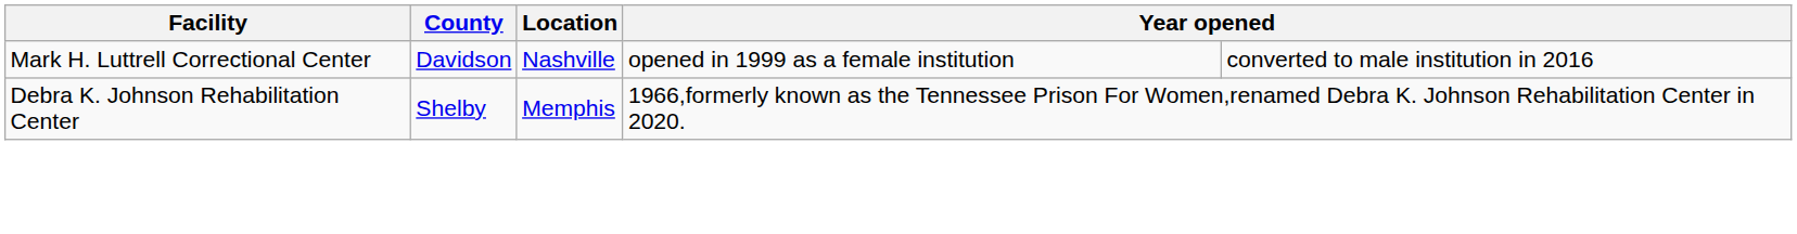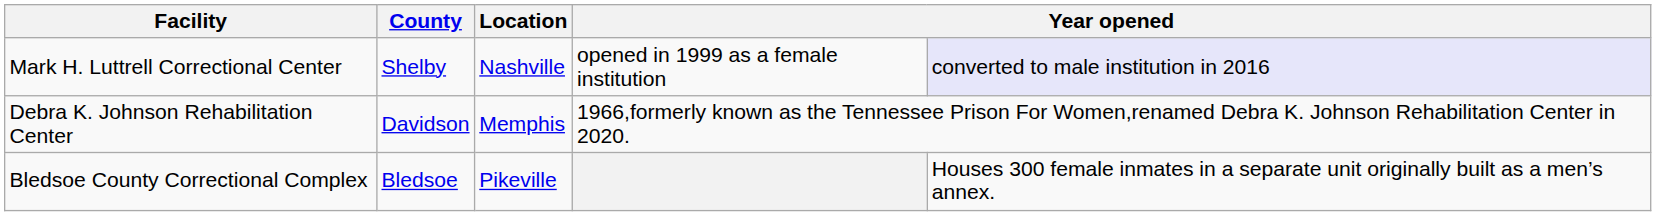 <table class="wikitable sortable">
 <tr>
 <th>Facility</th>
 <th><a href='#'>County</a></th>
 <th>Location</th>
 <th colspan="2">Year opened</th>
 </tr>
 <tr>
 <td>Mark H. Luttrell Correctional Center</td>
-<td><a href='#'>Davidson</a></td>
+<td><a href='#'>Shelby</a></td>
 <td><a href='#'>Nashville</a></td>
 <td>opened in 1999 as a female institution</td>
-<td>converted to male institution in 2016</td>
+<td style="background: lavender;">converted to male institution in 2016</td>
 </tr>
 <tr>
 <td>Debra K. Johnson Rehabilitation Center</td>
-<td><a href='#'>Shelby</a></td>
+<td><a href='#'>Davidson</a></td>
 <td><a href='#'>Memphis</a></td>
 <td colspan="2">1966,formerly known as the Tennessee Prison For Women,renamed Debra K. Johnson Rehabilitation Center in 2020.</td>
 </tr>
+<tr>
+<td>Bledsoe County Correctional Complex</td>
+<td><a href='#'>Bledsoe</a></td>
+<td><a href='#'>Pikeville</a></td>
+<th></th>
+<td>Houses 300 female inmates in a separate unit originally built as a men’s annex.</td>
+</tr>
 </table>
